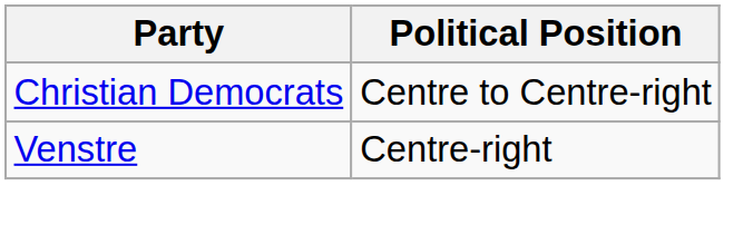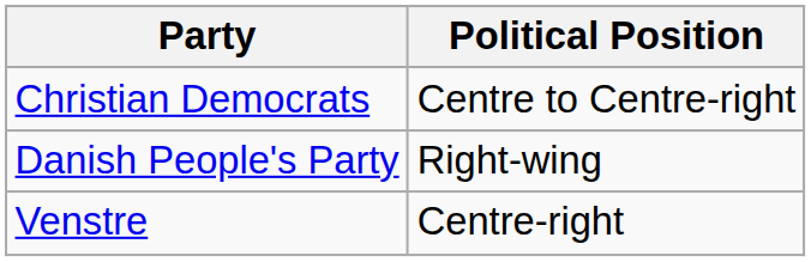 <table class="wikitable mw-collapsible mw-collapsed">
 <tr>
 <th>Party</th>
 <th>Political Position</th>
 </tr>
 <tr>
 <td><a href='#'>Christian Democrats</a></td>
 <td>Centre to Centre-right</td>
 </tr>
 <tr>
+<td><a href='#'>Danish People's Party</a></td>
+<td>Right-wing</td>
+</tr>
+<tr>
 <td><a href='#'>Venstre</a></td>
 <td>Centre-right</td>
 </tr>
 </table>
